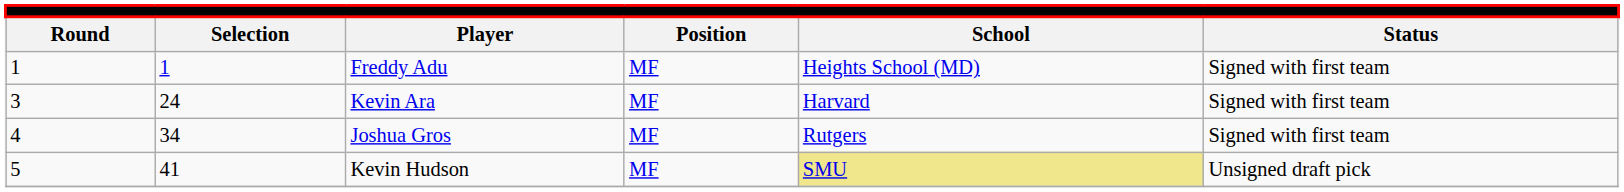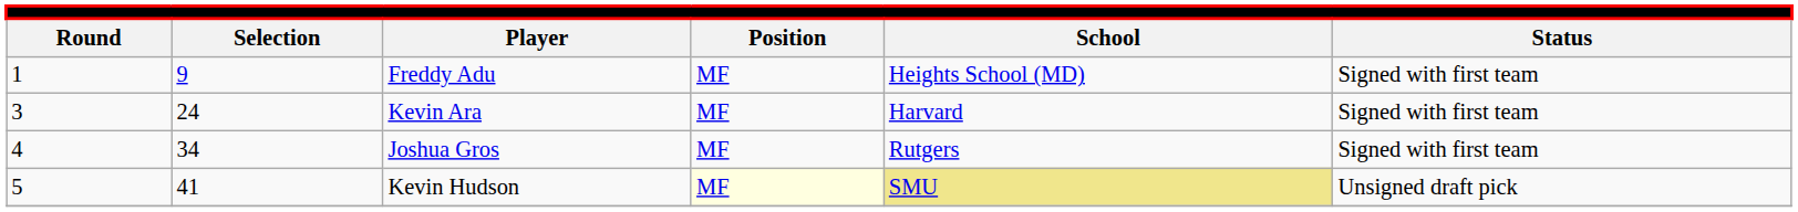 <table class="wikitable sortable" style="width:90%; text-align:center; font-size:90%; text-align:left;">
 <tr style="border-spacing: 2px; border: 2px solid red;">
 <td colspan="6" bgcolor="#000000" color="#FFFFFF" border="#E32526" align="center"><strong></strong></td>
 </tr>
 <tr>
 <th>Round</th>
 <th>Selection</th>
 <th>Player</th>
 <th>Position</th>
 <th>School</th>
 <th>Status</th>
 </tr>
 <tr>
 <td>1</td>
-<td><a href='#'>1</a></td>
+<td><a href='#'>9</a></td>
 <td> <a href='#'>Freddy Adu</a></td>
 <td><a href='#'>MF</a></td>
 <td><a href='#'>Heights School (MD)</a></td>
 <td>Signed with first team</td>
 </tr>
 <tr>
 <td>3</td>
 <td>24</td>
 <td> <a href='#'>Kevin Ara</a></td>
 <td><a href='#'>MF</a></td>
 <td><a href='#'>Harvard</a></td>
 <td>Signed with first team</td>
 </tr>
 <tr>
 <td>4</td>
 <td>34</td>
 <td> <a href='#'>Joshua Gros</a></td>
 <td><a href='#'>MF</a></td>
 <td><a href='#'>Rutgers</a></td>
 <td>Signed with first team</td>
 </tr>
 <tr>
 <td>5</td>
 <td>41</td>
 <td> Kevin Hudson</td>
-<td><a href='#'>MF</a></td>
+<td style="background: lightyellow;"><a href='#'>MF</a></td>
 <td style="background: khaki;"><a href='#'>SMU</a></td>
 <td>Unsigned draft pick</td>
 </tr>
 <tr>
 </tr>
 </table>
